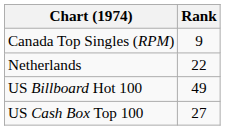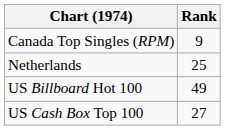 <table class="wikitable sortable">
 <tr>
 <th align="left">Chart (1974)</th>
 <th style="text-align:center;">Rank</th>
 </tr>
 <tr>
 <td>Canada Top Singles (<em>RPM</em>)</td>
 <td style="text-align:center;">9</td>
 </tr>
 <tr>
 <td>Netherlands </td>
-<td align="center">22</td>
+<td align="center">25</td>
 </tr>
 <tr>
 <td>US <em>Billboard</em> Hot 100</td>
 <td style="text-align:center;">49</td>
 </tr>
 <tr>
 <td>US <em>Cash Box</em> Top 100</td>
 <td style="text-align:center;">27</td>
 </tr>
 </table>
